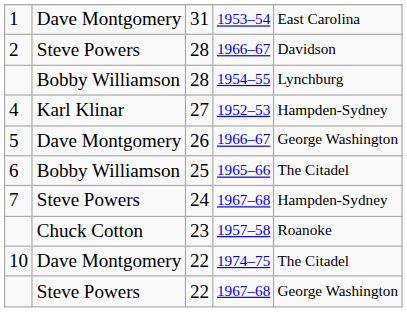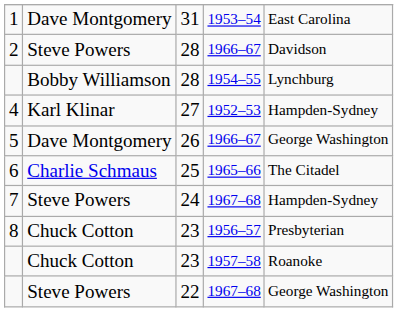 <table class="wikitable">
 <tr>
 </tr>
 <tr>
 <td>1</td>
 <td>Dave Montgomery</td>
 <td>31</td>
 <td style="font-size:80%;"><a href='#'>1953–54</a></td>
 <td style="font-size:80%;">East Carolina</td>
 </tr>
 <tr>
 <td>2</td>
 <td>Steve Powers</td>
 <td>28</td>
 <td style="font-size:80%;"><a href='#'>1966–67</a></td>
 <td style="font-size:80%;">Davidson</td>
 </tr>
 <tr>
 <td></td>
 <td>Bobby Williamson</td>
 <td>28</td>
 <td style="font-size:80%;"><a href='#'>1954–55</a></td>
 <td style="font-size:80%;">Lynchburg</td>
 </tr>
 <tr>
 <td>4</td>
 <td>Karl Klinar</td>
 <td>27</td>
 <td style="font-size:80%;"><a href='#'>1952–53</a></td>
 <td style="font-size:80%;">Hampden-Sydney</td>
 </tr>
 <tr>
 <td>5</td>
 <td>Dave Montgomery</td>
 <td>26</td>
 <td style="font-size:80%;"><a href='#'>1966–67</a></td>
 <td style="font-size:80%;">George Washington</td>
 </tr>
 <tr>
 <td>6</td>
-<td>Bobby Williamson</td>
+<td><a href='#'>Charlie Schmaus</a></td>
 <td>25</td>
 <td style="font-size:80%;"><a href='#'>1965–66</a></td>
 <td style="font-size:80%;">The Citadel</td>
 </tr>
 <tr>
 <td>7</td>
 <td>Steve Powers</td>
 <td>24</td>
 <td style="font-size:80%;"><a href='#'>1967–68</a></td>
 <td style="font-size:80%;">Hampden-Sydney</td>
 </tr>
 <tr>
+<td>8</td>
+<td>Chuck Cotton</td>
+<td>23</td>
+<td style="font-size:80%;"><a href='#'>1956–57</a></td>
+<td style="font-size:80%;">Presbyterian</td>
+</tr>
+<tr>
 <td></td>
 <td>Chuck Cotton</td>
 <td>23</td>
 <td style="font-size:80%;"><a href='#'>1957–58</a></td>
 <td style="font-size:80%;">Roanoke</td>
-</tr>
-<tr>
-<td>10</td>
-<td>Dave Montgomery</td>
-<td>22</td>
-<td style="font-size:80%;"><a href='#'>1974–75</a></td>
-<td style="font-size:80%;">The Citadel</td>
 </tr>
 <tr>
 <td></td>
 <td>Steve Powers</td>
 <td>22</td>
 <td style="font-size:80%;"><a href='#'>1967–68</a></td>
 <td style="font-size:80%;">George Washington</td>
 </tr>
 </table>
